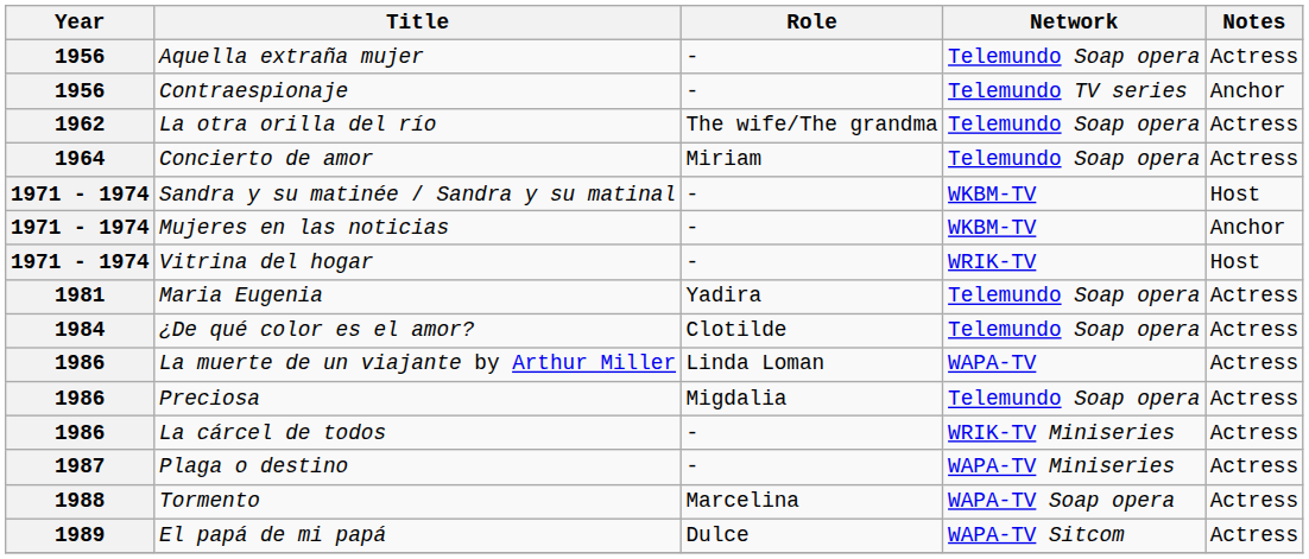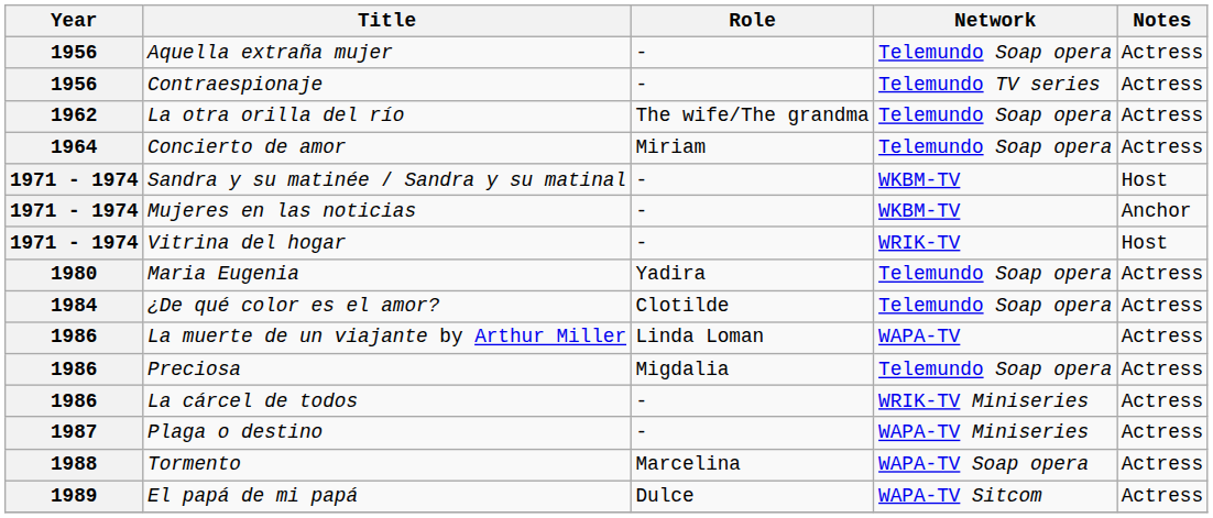 <table class="wikitable plainrowheaders sortable">
 <tr>
 <th scope="col">Year</th>
 <th scope="col">Title</th>
 <th scope="col">Role</th>
 <th scope="col">Network</th>
 <th scope="col" class="unsortable">Notes</th>
 </tr>
 <tr>
 <th scope="row">1956</th>
 <td><em>Aquella extraña mujer</em></td>
 <td>-</td>
 <td><a href='#'>Telemundo</a> <em>Soap opera</em></td>
 <td>Actress</td>
 </tr>
 <tr>
 <th scope="row">1956</th>
 <td><em>Contraespionaje</em></td>
 <td>-</td>
 <td><a href='#'>Telemundo</a> <em>TV series</em></td>
-<td>Anchor</td>
+<td>Actress</td>
 </tr>
 <tr>
 <th scope="row">1962</th>
 <td><em>La otra orilla del río</em></td>
 <td>The wife/The grandma</td>
 <td><a href='#'>Telemundo</a> <em>Soap opera</em></td>
 <td>Actress</td>
 </tr>
 <tr>
 <th scope="row">1964</th>
 <td><em>Concierto de amor</em></td>
 <td>Miriam</td>
 <td><a href='#'>Telemundo</a> <em>Soap opera</em></td>
 <td>Actress</td>
 </tr>
 <tr>
 <th scope="row">1971 - 1974</th>
 <td><em>Sandra y su matinée</em> / <em>Sandra y su matinal</em></td>
 <td>-</td>
 <td><a href='#'>WKBM-TV</a></td>
 <td>Host</td>
 </tr>
 <tr>
 <th scope="row">1971 - 1974</th>
 <td><em>Mujeres en las noticias</em></td>
 <td>-</td>
 <td><a href='#'>WKBM-TV</a></td>
 <td>Anchor</td>
 </tr>
 <tr>
 <th scope="row">1971 - 1974</th>
 <td><em>Vitrina del hogar</em></td>
 <td>-</td>
 <td><a href='#'>WRIK-TV</a></td>
 <td>Host</td>
 </tr>
 <tr>
-<th scope="row">1981</th>
+<th scope="row">1980</th>
 <td><em>Maria Eugenia</em></td>
 <td>Yadira</td>
 <td><a href='#'>Telemundo</a> <em>Soap opera</em></td>
 <td>Actress</td>
 </tr>
 <tr>
 <th scope="row">1984</th>
 <td><em>¿De qué color es el amor?</em></td>
 <td>Clotilde</td>
 <td><a href='#'>Telemundo</a> <em>Soap opera</em></td>
 <td>Actress</td>
 </tr>
 <tr>
 <th scope="row">1986</th>
 <td><em>La muerte de un viajante</em> by <a href='#'>Arthur Miller</a></td>
 <td>Linda Loman</td>
 <td><a href='#'>WAPA-TV</a></td>
 <td>Actress</td>
 </tr>
 <tr>
 <th scope="row">1986</th>
 <td><em>Preciosa</em></td>
 <td>Migdalia</td>
 <td><a href='#'>Telemundo</a> <em>Soap opera</em></td>
 <td>Actress</td>
 </tr>
 <tr>
 <th scope="row">1986</th>
 <td><em>La cárcel de todos</em></td>
 <td>-</td>
 <td><a href='#'>WRIK-TV</a> <em>Miniseries</em></td>
 <td>Actress</td>
 </tr>
 <tr>
 <th scope="row">1987</th>
 <td><em>Plaga o destino</em></td>
 <td>-</td>
 <td><a href='#'>WAPA-TV</a> <em>Miniseries</em></td>
 <td>Actress</td>
 </tr>
 <tr>
 <th scope="row">1988</th>
 <td><em>Tormento</em></td>
 <td>Marcelina</td>
 <td><a href='#'>WAPA-TV</a> <em>Soap opera</em></td>
 <td>Actress</td>
 </tr>
 <tr>
 <th scope="row">1989</th>
 <td><em>El papá de mi papá</em></td>
 <td>Dulce</td>
 <td><a href='#'>WAPA-TV</a> <em>Sitcom</em></td>
 <td>Actress</td>
 </tr>
 <tr>
 </tr>
 </table>
